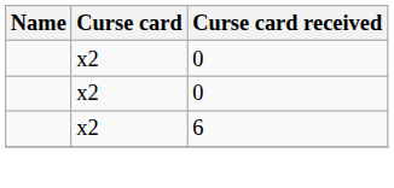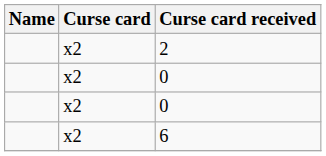 <table class="wikitable" style="width: auto">
 <tr>
 <th>Name</th>
 <th>Curse card</th>
 <th>Curse card received</th>
+</tr>
+<tr>
+<td></td>
+<td> x2</td>
+<td>2</td>
 </tr>
 <tr>
 <td></td>
 <td> x2</td>
 <td>0</td>
 </tr>
 <tr>
 <td></td>
 <td> x2</td>
 <td>0</td>
 </tr>
 <tr>
 <td></td>
 <td> x2</td>
 <td>6</td>
 </tr>
 <tr>
 </tr>
 </table>
